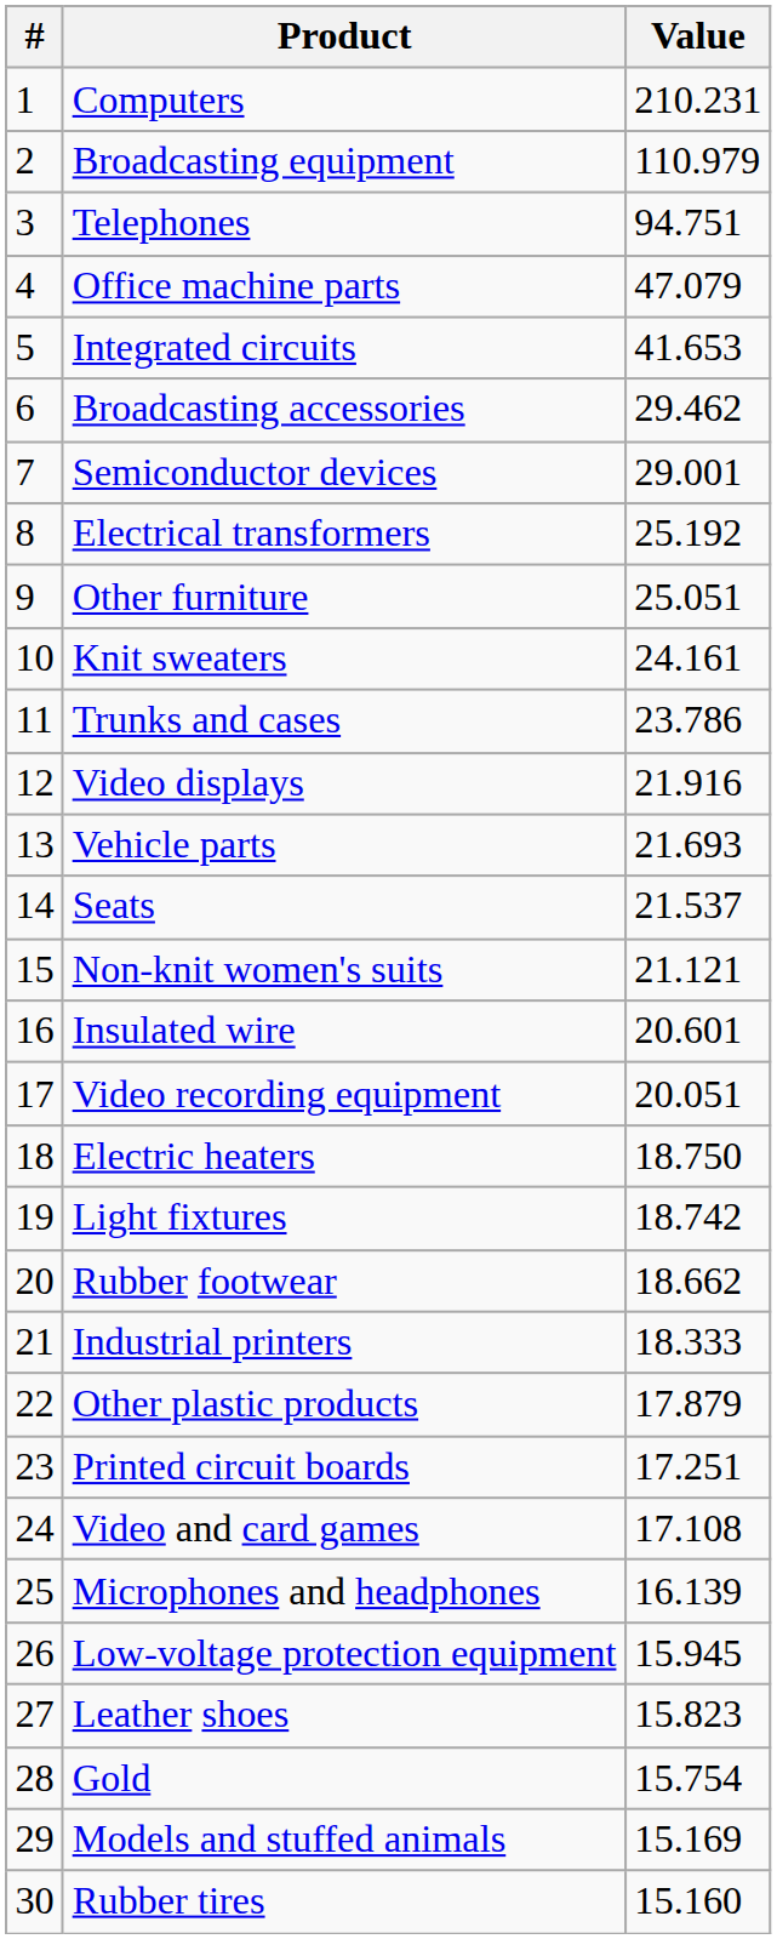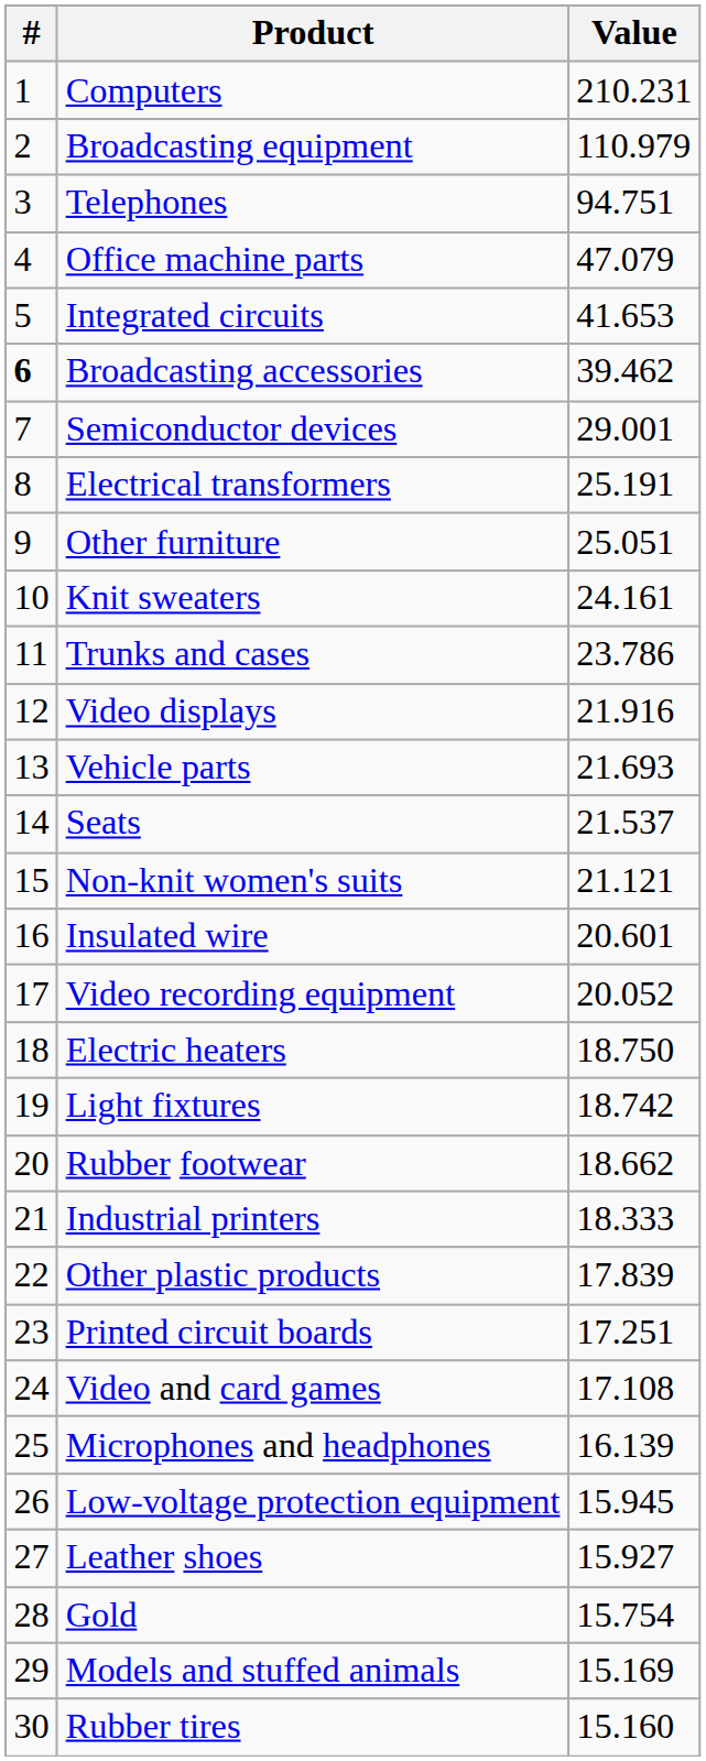 <table class="wikitable sortable plainrowheads" ;">
 <tr>
 <th scope="col">#</th>
 <th scope="col">Product</th>
 <th scope="col">Value</th>
 </tr>
 <tr>
 <td>1</td>
 <td><a href='#'>Computers</a></td>
 <td>210.231</td>
 </tr>
 <tr>
 <td>2</td>
 <td><a href='#'>Broadcasting equipment</a></td>
 <td>110.979</td>
 </tr>
 <tr>
 <td>3</td>
 <td><a href='#'>Telephones</a></td>
 <td>94.751</td>
 </tr>
 <tr>
 <td>4</td>
 <td><a href='#'>Office machine parts</a></td>
 <td>47.079</td>
 </tr>
 <tr>
 <td>5</td>
 <td><a href='#'>Integrated circuits</a></td>
 <td>41.653</td>
 </tr>
 <tr>
-<td>6</td>
+<td><strong>6</strong></td>
 <td><a href='#'>Broadcasting accessories</a></td>
-<td>29.462</td>
+<td>39.462</td>
 </tr>
 <tr>
 <td>7</td>
 <td><a href='#'>Semiconductor devices</a></td>
 <td>29.001</td>
 </tr>
 <tr>
 <td>8</td>
 <td><a href='#'>Electrical transformers</a></td>
-<td>25.192</td>
+<td>25.191</td>
 </tr>
 <tr>
 <td>9</td>
 <td><a href='#'>Other furniture</a></td>
 <td>25.051</td>
 </tr>
 <tr>
 <td>10</td>
 <td><a href='#'>Knit sweaters</a></td>
 <td>24.161</td>
 </tr>
 <tr>
 <td>11</td>
 <td><a href='#'>Trunks and cases</a></td>
 <td>23.786</td>
 </tr>
 <tr>
 <td>12</td>
 <td><a href='#'>Video displays</a></td>
 <td>21.916</td>
 </tr>
 <tr>
 <td>13</td>
 <td><a href='#'>Vehicle parts</a></td>
 <td>21.693</td>
 </tr>
 <tr>
 <td>14</td>
 <td><a href='#'>Seats</a></td>
 <td>21.537</td>
 </tr>
 <tr>
 <td>15</td>
 <td><a href='#'>Non-knit women's suits</a></td>
 <td>21.121</td>
 </tr>
 <tr>
 <td>16</td>
 <td><a href='#'>Insulated wire</a></td>
 <td>20.601</td>
 </tr>
 <tr>
 <td>17</td>
 <td><a href='#'>Video recording equipment</a></td>
-<td>20.051</td>
+<td>20.052</td>
 </tr>
 <tr>
 <td>18</td>
 <td><a href='#'>Electric heaters</a></td>
 <td>18.750</td>
 </tr>
 <tr>
 <td>19</td>
 <td><a href='#'>Light fixtures</a></td>
 <td>18.742</td>
 </tr>
 <tr>
 <td>20</td>
 <td><a href='#'>Rubber</a> <a href='#'>footwear</a></td>
 <td>18.662</td>
 </tr>
 <tr>
 <td>21</td>
 <td><a href='#'>Industrial printers</a></td>
 <td>18.333</td>
 </tr>
 <tr>
 <td>22</td>
 <td><a href='#'>Other plastic products</a></td>
-<td>17.879</td>
+<td>17.839</td>
 </tr>
 <tr>
 <td>23</td>
 <td><a href='#'>Printed circuit boards</a></td>
 <td>17.251</td>
 </tr>
 <tr>
 <td>24</td>
 <td><a href='#'>Video</a> and <a href='#'>card games</a></td>
 <td>17.108</td>
 </tr>
 <tr>
 <td>25</td>
 <td><a href='#'>Microphones</a> and <a href='#'>headphones</a></td>
 <td>16.139</td>
 </tr>
 <tr>
 <td>26</td>
 <td><a href='#'>Low-voltage protection equipment</a></td>
 <td>15.945</td>
 </tr>
 <tr>
 <td>27</td>
 <td><a href='#'>Leather</a> <a href='#'>shoes</a></td>
-<td>15.823</td>
+<td>15.927</td>
 </tr>
 <tr>
 <td>28</td>
 <td><a href='#'>Gold</a></td>
 <td>15.754</td>
 </tr>
 <tr>
 <td>29</td>
 <td><a href='#'>Models and stuffed animals</a></td>
 <td>15.169</td>
 </tr>
 <tr>
 <td>30</td>
 <td><a href='#'>Rubber tires</a></td>
 <td>15.160</td>
 </tr>
 </table>
